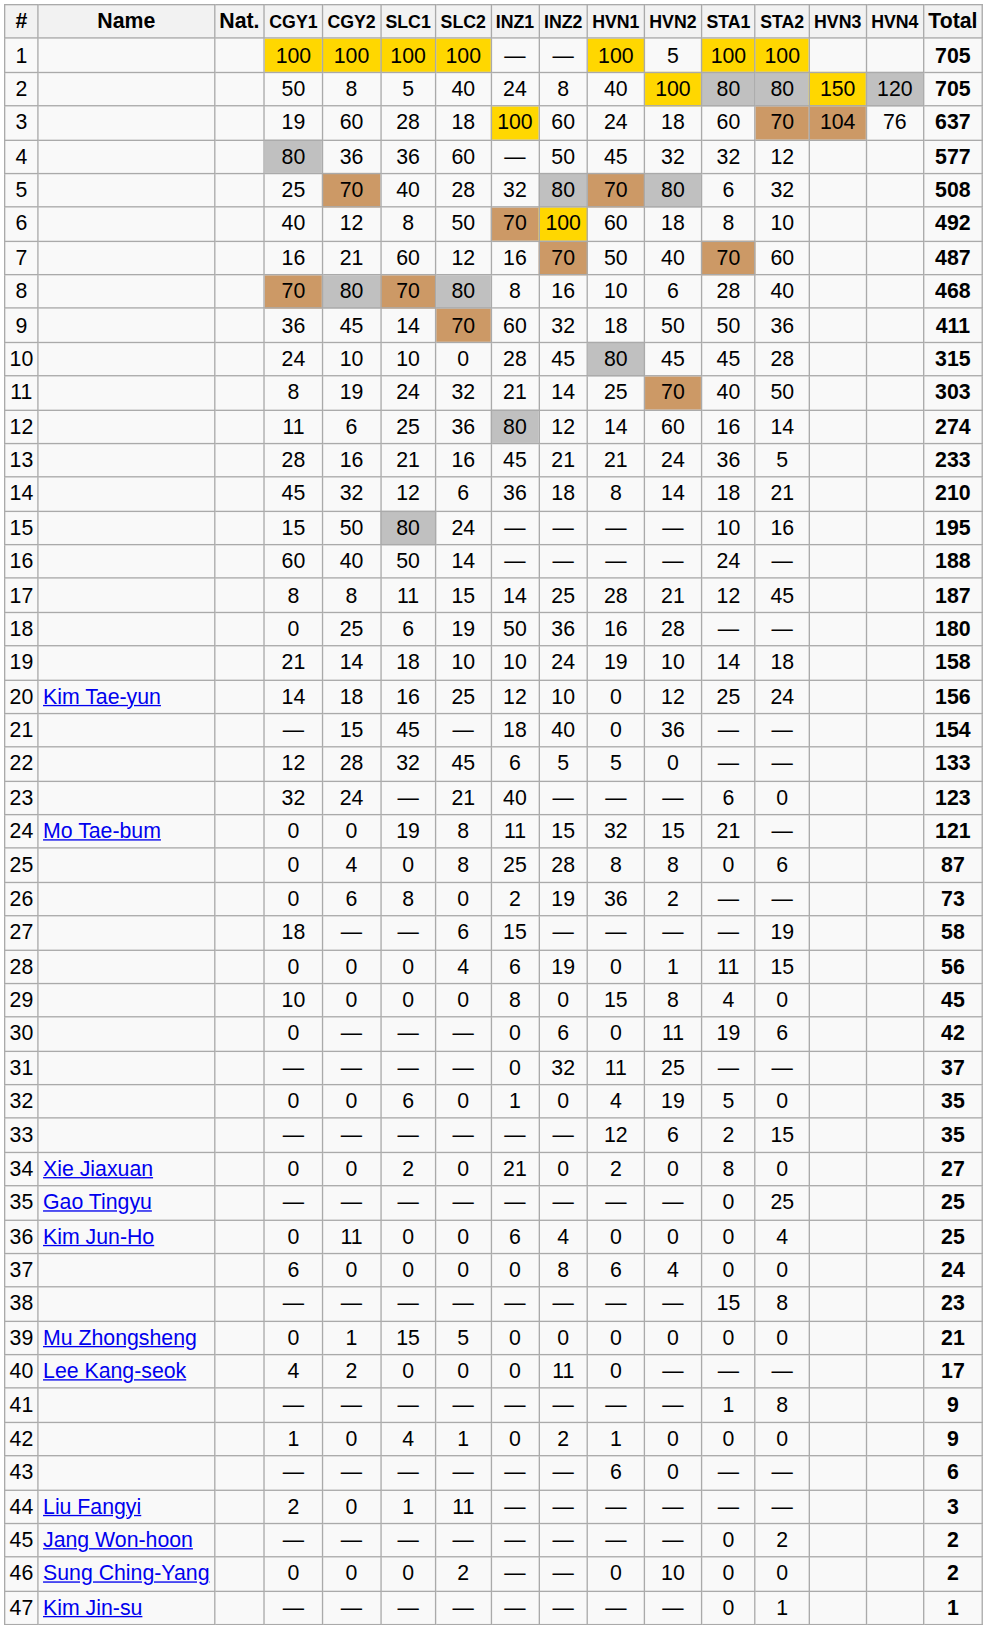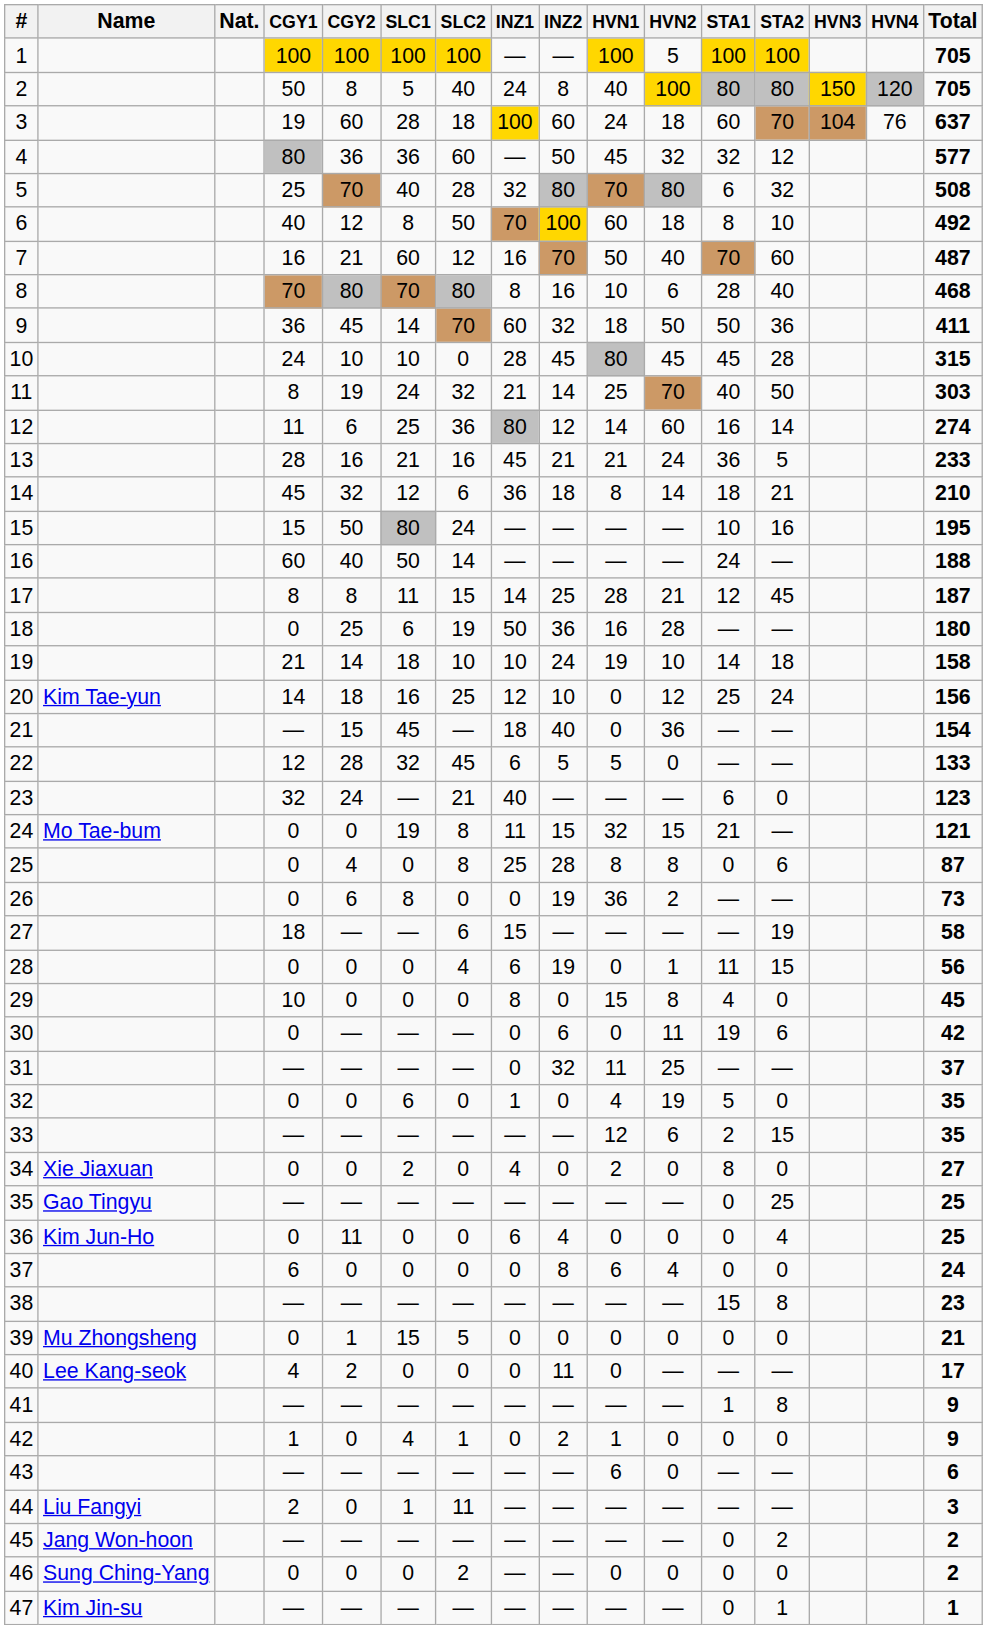 <table class="wikitable sortable" style="text-align:center;">
 <tr>
 <th>#</th>
 <th>Name</th>
 <th>Nat.</th>
 <th><small>CGY1</small></th>
 <th><small>CGY2</small></th>
 <th><small>SLC1</small></th>
 <th><small>SLC2</small></th>
 <th><small>INZ1</small></th>
 <th><small>INZ2</small></th>
 <th><small>HVN1</small></th>
 <th><small>HVN2</small></th>
 <th><small>STA1</small></th>
 <th><small>STA2</small></th>
 <th><small>HVN3</small></th>
 <th><small>HVN4</small></th>
 <th>Total</th>
 </tr>
 <tr>
 <td>1</td>
 <td align=left></td>
 <td></td>
 <td bgcolor=gold>100</td>
 <td bgcolor=gold>100</td>
 <td bgcolor=gold>100</td>
 <td bgcolor=gold>100</td>
 <td>—</td>
 <td>—</td>
 <td bgcolor=gold>100</td>
 <td>5</td>
 <td bgcolor=gold>100</td>
 <td bgcolor=gold>100</td>
 <td></td>
 <td></td>
 <td><strong>705</strong></td>
 </tr>
 <tr>
 <td>2</td>
 <td align=left></td>
 <td></td>
 <td>50</td>
 <td>8</td>
 <td>5</td>
 <td>40</td>
 <td>24</td>
 <td>8</td>
 <td>40</td>
 <td bgcolor=gold>100</td>
 <td bgcolor=silver>80</td>
 <td bgcolor=silver>80</td>
 <td bgcolor=gold>150</td>
 <td bgcolor=silver>120</td>
 <td><strong>705</strong></td>
 </tr>
 <tr>
 <td>3</td>
 <td align=left></td>
 <td></td>
 <td>19</td>
 <td>60</td>
 <td>28</td>
 <td>18</td>
 <td bgcolor=gold>100</td>
 <td>60</td>
 <td>24</td>
 <td>18</td>
 <td>60</td>
 <td bgcolor=cc9966>70</td>
 <td bgcolor=cc9966>104</td>
 <td>76</td>
 <td><strong>637</strong></td>
 </tr>
 <tr>
 <td>4</td>
 <td align=left></td>
 <td></td>
 <td bgcolor=silver>80</td>
 <td>36</td>
 <td>36</td>
 <td>60</td>
 <td>—</td>
 <td>50</td>
 <td>45</td>
 <td>32</td>
 <td>32</td>
 <td>12</td>
 <td></td>
 <td></td>
 <td><strong>577</strong></td>
 </tr>
 <tr>
 <td>5</td>
 <td align=left></td>
 <td></td>
 <td>25</td>
 <td bgcolor=cc9966>70</td>
 <td>40</td>
 <td>28</td>
 <td>32</td>
 <td bgcolor=silver>80</td>
 <td bgcolor=cc9966>70</td>
 <td bgcolor=silver>80</td>
 <td>6</td>
 <td>32</td>
 <td></td>
 <td></td>
 <td><strong>508</strong></td>
 </tr>
 <tr>
 <td>6</td>
 <td align=left></td>
 <td></td>
 <td>40</td>
 <td>12</td>
 <td>8</td>
 <td>50</td>
 <td bgcolor=cc9966>70</td>
 <td bgcolor=gold>100</td>
 <td>60</td>
 <td>18</td>
 <td>8</td>
 <td>10</td>
 <td></td>
 <td></td>
 <td><strong>492</strong></td>
 </tr>
 <tr>
 <td>7</td>
 <td align=left></td>
 <td></td>
 <td>16</td>
 <td>21</td>
 <td>60</td>
 <td>12</td>
 <td>16</td>
 <td bgcolor=cc9966>70</td>
 <td>50</td>
 <td>40</td>
 <td bgcolor=cc9966>70</td>
 <td>60</td>
 <td></td>
 <td></td>
 <td><strong>487</strong></td>
 </tr>
 <tr>
 <td>8</td>
 <td align=left></td>
 <td></td>
 <td bgcolor=cc9966>70</td>
 <td bgcolor=silver>80</td>
 <td bgcolor=cc9966>70</td>
 <td bgcolor=silver>80</td>
 <td>8</td>
 <td>16</td>
 <td>10</td>
 <td>6</td>
 <td>28</td>
 <td>40</td>
 <td></td>
 <td></td>
 <td><strong>468</strong></td>
 </tr>
 <tr>
 <td>9</td>
 <td align=left></td>
 <td></td>
 <td>36</td>
 <td>45</td>
 <td>14</td>
 <td bgcolor=cc9966>70</td>
 <td>60</td>
 <td>32</td>
 <td>18</td>
 <td>50</td>
 <td>50</td>
 <td>36</td>
 <td></td>
 <td></td>
 <td><strong>411</strong></td>
 </tr>
 <tr>
 <td>10</td>
 <td align=left></td>
 <td></td>
 <td>24</td>
 <td>10</td>
 <td>10</td>
 <td>0</td>
 <td>28</td>
 <td>45</td>
 <td bgcolor=silver>80</td>
 <td>45</td>
 <td>45</td>
 <td>28</td>
 <td></td>
 <td></td>
 <td><strong>315</strong></td>
 </tr>
 <tr>
 <td>11</td>
 <td align=left></td>
 <td></td>
 <td>8</td>
 <td>19</td>
 <td>24</td>
 <td>32</td>
 <td>21</td>
 <td>14</td>
 <td>25</td>
 <td bgcolor=cc9966>70</td>
 <td>40</td>
 <td>50</td>
 <td></td>
 <td></td>
 <td><strong>303</strong></td>
 </tr>
 <tr>
 <td>12</td>
 <td align=left></td>
 <td></td>
 <td>11</td>
 <td>6</td>
 <td>25</td>
 <td>36</td>
 <td bgcolor=silver>80</td>
 <td>12</td>
 <td>14</td>
 <td>60</td>
 <td>16</td>
 <td>14</td>
 <td></td>
 <td></td>
 <td><strong>274</strong></td>
 </tr>
 <tr>
 <td>13</td>
 <td align=left></td>
 <td></td>
 <td>28</td>
 <td>16</td>
 <td>21</td>
 <td>16</td>
 <td>45</td>
 <td>21</td>
 <td>21</td>
 <td>24</td>
 <td>36</td>
 <td>5</td>
 <td></td>
 <td></td>
 <td><strong>233</strong></td>
 </tr>
 <tr>
 <td>14</td>
 <td align=left></td>
 <td></td>
 <td>45</td>
 <td>32</td>
 <td>12</td>
 <td>6</td>
 <td>36</td>
 <td>18</td>
 <td>8</td>
 <td>14</td>
 <td>18</td>
 <td>21</td>
 <td></td>
 <td></td>
 <td><strong>210</strong></td>
 </tr>
 <tr>
 <td>15</td>
 <td align=left></td>
 <td></td>
 <td>15</td>
 <td>50</td>
 <td bgcolor=silver>80</td>
 <td>24</td>
 <td>—</td>
 <td>—</td>
 <td>—</td>
 <td>—</td>
 <td>10</td>
 <td>16</td>
 <td></td>
 <td></td>
 <td><strong>195</strong></td>
 </tr>
 <tr>
 <td>16</td>
 <td align=left></td>
 <td></td>
 <td>60</td>
 <td>40</td>
 <td>50</td>
 <td>14</td>
 <td>—</td>
 <td>—</td>
 <td>—</td>
 <td>—</td>
 <td>24</td>
 <td>—</td>
 <td></td>
 <td></td>
 <td><strong>188</strong></td>
 </tr>
 <tr>
 <td>17</td>
 <td align=left></td>
 <td></td>
 <td>8</td>
 <td>8</td>
 <td>11</td>
 <td>15</td>
 <td>14</td>
 <td>25</td>
 <td>28</td>
 <td>21</td>
 <td>12</td>
 <td>45</td>
 <td></td>
 <td></td>
 <td><strong>187</strong></td>
 </tr>
 <tr>
 <td>18</td>
 <td align=left></td>
 <td></td>
 <td>0</td>
 <td>25</td>
 <td>6</td>
 <td>19</td>
 <td>50</td>
 <td>36</td>
 <td>16</td>
 <td>28</td>
 <td>—</td>
 <td>—</td>
 <td></td>
 <td></td>
 <td><strong>180</strong></td>
 </tr>
 <tr>
 <td>19</td>
 <td align=left></td>
 <td></td>
 <td>21</td>
 <td>14</td>
 <td>18</td>
 <td>10</td>
 <td>10</td>
 <td>24</td>
 <td>19</td>
 <td>10</td>
 <td>14</td>
 <td>18</td>
 <td></td>
 <td></td>
 <td><strong>158</strong></td>
 </tr>
 <tr>
 <td>20</td>
 <td align=left><a href='#'>Kim Tae-yun</a></td>
 <td></td>
 <td>14</td>
 <td>18</td>
 <td>16</td>
 <td>25</td>
 <td>12</td>
 <td>10</td>
 <td>0</td>
 <td>12</td>
 <td>25</td>
 <td>24</td>
 <td></td>
 <td></td>
 <td><strong>156</strong></td>
 </tr>
 <tr>
 <td>21</td>
 <td align=left></td>
 <td></td>
 <td>—</td>
 <td>15</td>
 <td>45</td>
 <td>—</td>
 <td>18</td>
 <td>40</td>
 <td>0</td>
 <td>36</td>
 <td>—</td>
 <td>—</td>
 <td></td>
 <td></td>
 <td><strong>154</strong></td>
 </tr>
 <tr>
 <td>22</td>
 <td align=left></td>
 <td></td>
 <td>12</td>
 <td>28</td>
 <td>32</td>
 <td>45</td>
 <td>6</td>
 <td>5</td>
 <td>5</td>
 <td>0</td>
 <td>—</td>
 <td>—</td>
 <td></td>
 <td></td>
 <td><strong>133</strong></td>
 </tr>
 <tr>
 <td>23</td>
 <td align=left></td>
 <td></td>
 <td>32</td>
 <td>24</td>
 <td>—</td>
 <td>21</td>
 <td>40</td>
 <td>—</td>
 <td>—</td>
 <td>—</td>
 <td>6</td>
 <td>0</td>
 <td></td>
 <td></td>
 <td><strong>123</strong></td>
 </tr>
 <tr>
 <td>24</td>
 <td align=left><a href='#'>Mo Tae-bum</a></td>
 <td></td>
 <td>0</td>
 <td>0</td>
 <td>19</td>
 <td>8</td>
 <td>11</td>
 <td>15</td>
 <td>32</td>
 <td>15</td>
 <td>21</td>
 <td>—</td>
 <td></td>
 <td></td>
 <td><strong>121</strong></td>
 </tr>
 <tr>
 <td>25</td>
 <td align=left></td>
 <td></td>
 <td>0</td>
 <td>4</td>
 <td>0</td>
 <td>8</td>
 <td>25</td>
 <td>28</td>
 <td>8</td>
 <td>8</td>
 <td>0</td>
 <td>6</td>
 <td></td>
 <td></td>
 <td><strong>87</strong></td>
 </tr>
 <tr>
 <td>26</td>
 <td align=left></td>
 <td></td>
 <td>0</td>
 <td>6</td>
 <td>8</td>
 <td>0</td>
-<td>2</td>
+<td>0</td>
 <td>19</td>
 <td>36</td>
 <td>2</td>
 <td>—</td>
 <td>—</td>
 <td></td>
 <td></td>
 <td><strong>73</strong></td>
 </tr>
 <tr>
 <td>27</td>
 <td align=left></td>
 <td></td>
 <td>18</td>
 <td>—</td>
 <td>—</td>
 <td>6</td>
 <td>15</td>
 <td>—</td>
 <td>—</td>
 <td>—</td>
 <td>—</td>
 <td>19</td>
 <td></td>
 <td></td>
 <td><strong>58</strong></td>
 </tr>
 <tr>
 <td>28</td>
 <td align=left></td>
 <td></td>
 <td>0</td>
 <td>0</td>
 <td>0</td>
 <td>4</td>
 <td>6</td>
 <td>19</td>
 <td>0</td>
 <td>1</td>
 <td>11</td>
 <td>15</td>
 <td></td>
 <td></td>
 <td><strong>56</strong></td>
 </tr>
 <tr>
 <td>29</td>
 <td align=left></td>
 <td></td>
 <td>10</td>
 <td>0</td>
 <td>0</td>
 <td>0</td>
 <td>8</td>
 <td>0</td>
 <td>15</td>
 <td>8</td>
 <td>4</td>
 <td>0</td>
 <td></td>
 <td></td>
 <td><strong>45</strong></td>
 </tr>
 <tr>
 <td>30</td>
 <td align=left></td>
 <td></td>
 <td>0</td>
 <td>—</td>
 <td>—</td>
 <td>—</td>
 <td>0</td>
 <td>6</td>
 <td>0</td>
 <td>11</td>
 <td>19</td>
 <td>6</td>
 <td></td>
 <td></td>
 <td><strong>42</strong></td>
 </tr>
 <tr>
 <td>31</td>
 <td align=left></td>
 <td></td>
 <td>—</td>
 <td>—</td>
 <td>—</td>
 <td>—</td>
 <td>0</td>
 <td>32</td>
 <td>11</td>
 <td>25</td>
 <td>—</td>
 <td>—</td>
 <td></td>
 <td></td>
 <td><strong>37</strong></td>
 </tr>
 <tr>
 <td>32</td>
 <td align=left></td>
 <td></td>
 <td>0</td>
 <td>0</td>
 <td>6</td>
 <td>0</td>
 <td>1</td>
 <td>0</td>
 <td>4</td>
 <td>19</td>
 <td>5</td>
 <td>0</td>
 <td></td>
 <td></td>
 <td><strong>35</strong></td>
 </tr>
 <tr>
 <td>33</td>
 <td align=left></td>
 <td></td>
 <td>—</td>
 <td>—</td>
 <td>—</td>
 <td>—</td>
 <td>—</td>
 <td>—</td>
 <td>12</td>
 <td>6</td>
 <td>2</td>
 <td>15</td>
 <td></td>
 <td></td>
 <td><strong>35</strong></td>
 </tr>
 <tr>
 <td>34</td>
 <td align=left><a href='#'>Xie Jiaxuan</a></td>
 <td></td>
 <td>0</td>
 <td>0</td>
 <td>2</td>
 <td>0</td>
-<td>21</td>
+<td>4</td>
 <td>0</td>
 <td>2</td>
 <td>0</td>
 <td>8</td>
 <td>0</td>
 <td></td>
 <td></td>
 <td><strong>27</strong></td>
 </tr>
 <tr>
 <td>35</td>
 <td align=left><a href='#'>Gao Tingyu</a></td>
 <td></td>
 <td>—</td>
 <td>—</td>
 <td>—</td>
 <td>—</td>
 <td>—</td>
 <td>—</td>
 <td>—</td>
 <td>—</td>
 <td>0</td>
 <td>25</td>
 <td></td>
 <td></td>
 <td><strong>25</strong></td>
 </tr>
 <tr>
 <td>36</td>
 <td align=left><a href='#'>Kim Jun-Ho</a></td>
 <td></td>
 <td>0</td>
 <td>11</td>
 <td>0</td>
 <td>0</td>
 <td>6</td>
 <td>4</td>
 <td>0</td>
 <td>0</td>
 <td>0</td>
 <td>4</td>
 <td></td>
 <td></td>
 <td><strong>25</strong></td>
 </tr>
 <tr>
 <td>37</td>
 <td align=left></td>
 <td></td>
 <td>6</td>
 <td>0</td>
 <td>0</td>
 <td>0</td>
 <td>0</td>
 <td>8</td>
 <td>6</td>
 <td>4</td>
 <td>0</td>
 <td>0</td>
 <td></td>
 <td></td>
 <td><strong>24</strong></td>
 </tr>
 <tr>
 <td>38</td>
 <td align=left></td>
 <td></td>
 <td>—</td>
 <td>—</td>
 <td>—</td>
 <td>—</td>
 <td>—</td>
 <td>—</td>
 <td>—</td>
 <td>—</td>
 <td>15</td>
 <td>8</td>
 <td></td>
 <td></td>
 <td><strong>23</strong></td>
 </tr>
 <tr>
 <td>39</td>
 <td align=left><a href='#'>Mu Zhongsheng</a></td>
 <td></td>
 <td>0</td>
 <td>1</td>
 <td>15</td>
 <td>5</td>
 <td>0</td>
 <td>0</td>
 <td>0</td>
 <td>0</td>
 <td>0</td>
 <td>0</td>
 <td></td>
 <td></td>
 <td><strong>21</strong></td>
 </tr>
 <tr>
 <td>40</td>
 <td align=left><a href='#'>Lee Kang-seok</a></td>
 <td></td>
 <td>4</td>
 <td>2</td>
 <td>0</td>
 <td>0</td>
 <td>0</td>
 <td>11</td>
 <td>0</td>
 <td>—</td>
 <td>—</td>
 <td>—</td>
 <td></td>
 <td></td>
 <td><strong>17</strong></td>
 </tr>
 <tr>
 <td>41</td>
 <td align=left></td>
 <td></td>
 <td>—</td>
 <td>—</td>
 <td>—</td>
 <td>—</td>
 <td>—</td>
 <td>—</td>
 <td>—</td>
 <td>—</td>
 <td>1</td>
 <td>8</td>
 <td></td>
 <td></td>
 <td><strong>9</strong></td>
 </tr>
 <tr>
 <td>42</td>
 <td align=left></td>
 <td></td>
 <td>1</td>
 <td>0</td>
 <td>4</td>
 <td>1</td>
 <td>0</td>
 <td>2</td>
 <td>1</td>
 <td>0</td>
 <td>0</td>
 <td>0</td>
 <td></td>
 <td></td>
 <td><strong>9</strong></td>
 </tr>
 <tr>
 <td>43</td>
 <td align=left></td>
 <td></td>
 <td>—</td>
 <td>—</td>
 <td>—</td>
 <td>—</td>
 <td>—</td>
 <td>—</td>
 <td>6</td>
 <td>0</td>
 <td>—</td>
 <td>—</td>
 <td></td>
 <td></td>
 <td><strong>6</strong></td>
 </tr>
 <tr>
 <td>44</td>
 <td align=left><a href='#'>Liu Fangyi</a></td>
 <td></td>
 <td>2</td>
 <td>0</td>
 <td>1</td>
 <td>11</td>
 <td>—</td>
 <td>—</td>
 <td>—</td>
 <td>—</td>
 <td>—</td>
 <td>—</td>
 <td></td>
 <td></td>
 <td><strong>3</strong></td>
 </tr>
 <tr>
 <td>45</td>
 <td align=left><a href='#'>Jang Won-hoon</a></td>
 <td></td>
 <td>—</td>
 <td>—</td>
 <td>—</td>
 <td>—</td>
 <td>—</td>
 <td>—</td>
 <td>—</td>
 <td>—</td>
 <td>0</td>
 <td>2</td>
 <td></td>
 <td></td>
 <td><strong>2</strong></td>
 </tr>
 <tr>
 <td>46</td>
 <td align=left><a href='#'>Sung Ching-Yang</a></td>
 <td></td>
 <td>0</td>
 <td>0</td>
 <td>0</td>
 <td>2</td>
 <td>—</td>
 <td>—</td>
 <td>0</td>
-<td>10</td>
+<td>0</td>
 <td>0</td>
 <td>0</td>
 <td></td>
 <td></td>
 <td><strong>2</strong></td>
 </tr>
 <tr>
 <td>47</td>
 <td align=left><a href='#'>Kim Jin-su</a></td>
 <td></td>
 <td>—</td>
 <td>—</td>
 <td>—</td>
 <td>—</td>
 <td>—</td>
 <td>—</td>
 <td>—</td>
 <td>—</td>
 <td>0</td>
 <td>1</td>
 <td></td>
 <td></td>
 <td><strong>1</strong></td>
 </tr>
 </table>
